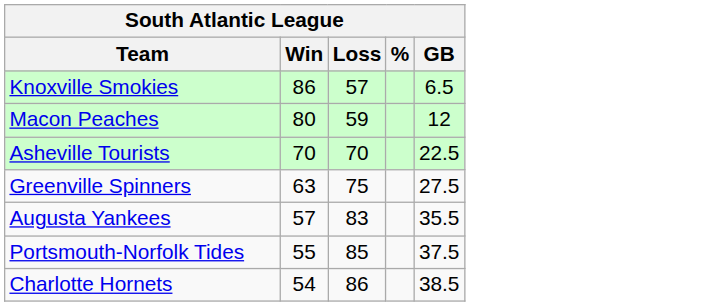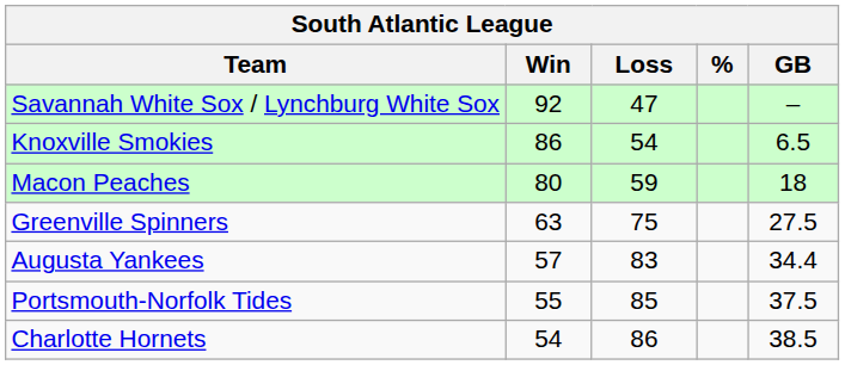 <table class="wikitable">
 <tr>
 <th colspan="5">South Atlantic League</th>
 </tr>
 <tr>
 <th width="60%">Team</th>
 <th>Win</th>
 <th>Loss</th>
 <th>%</th>
 <th>GB</th>
 </tr>
 <tr align=center bgcolor=ccffcc>
+<td align=left><a href='#'>Savannah White Sox</a> / <a href='#'>Lynchburg White Sox</a></td>
+<td>92</td>
+<td>47</td>
+<td></td>
+<td>–</td>
+</tr>
+<tr align=center bgcolor=ccffcc>
 <td align=left><a href='#'>Knoxville Smokies</a></td>
 <td>86</td>
-<td>57</td>
+<td>54</td>
 <td></td>
 <td>6.5</td>
 </tr>
 <tr align=center bgcolor=ccffcc>
 <td align=left><a href='#'>Macon Peaches</a></td>
 <td>80</td>
 <td>59</td>
 <td></td>
-<td>12</td>
-</tr>
-<tr align=center bgcolor=ccffcc>
-<td align=left><a href='#'>Asheville Tourists</a></td>
-<td>70</td>
-<td>70</td>
-<td></td>
-<td>22.5</td>
+<td>18</td>
 </tr>
 <tr align=center>
 <td align=left><a href='#'>Greenville Spinners</a></td>
 <td>63</td>
 <td>75</td>
 <td></td>
 <td>27.5</td>
 </tr>
 <tr align=center>
 <td align=left><a href='#'>Augusta Yankees</a></td>
 <td>57</td>
 <td>83</td>
 <td></td>
-<td>35.5</td>
+<td>34.4</td>
 </tr>
 <tr align=center>
 <td align=left><a href='#'>Portsmouth-Norfolk Tides</a></td>
 <td>55</td>
 <td>85</td>
 <td></td>
 <td>37.5</td>
 </tr>
 <tr align=center>
 <td align=left><a href='#'>Charlotte Hornets</a></td>
 <td>54</td>
 <td>86</td>
 <td></td>
 <td>38.5</td>
 </tr>
 </table>
